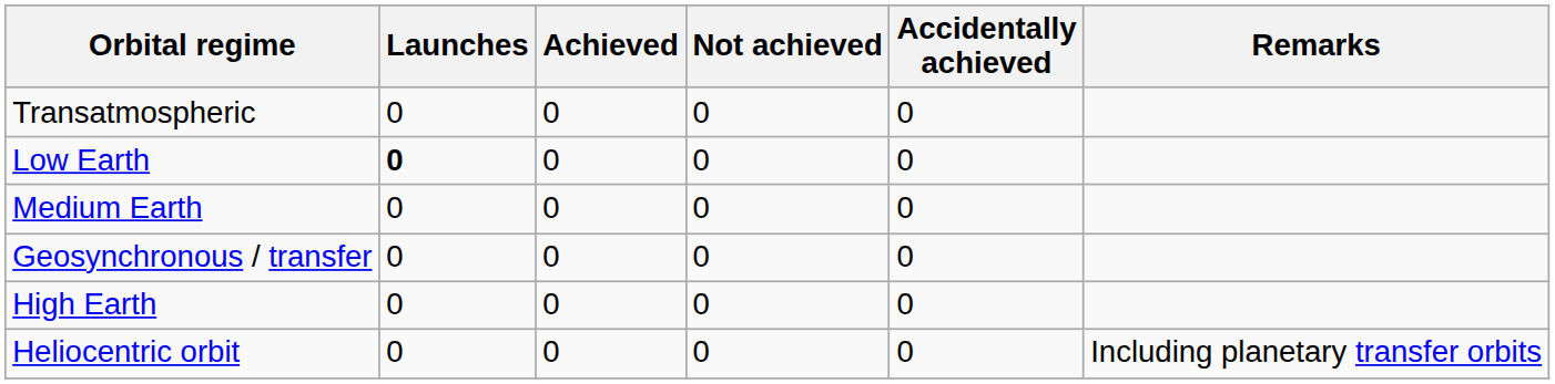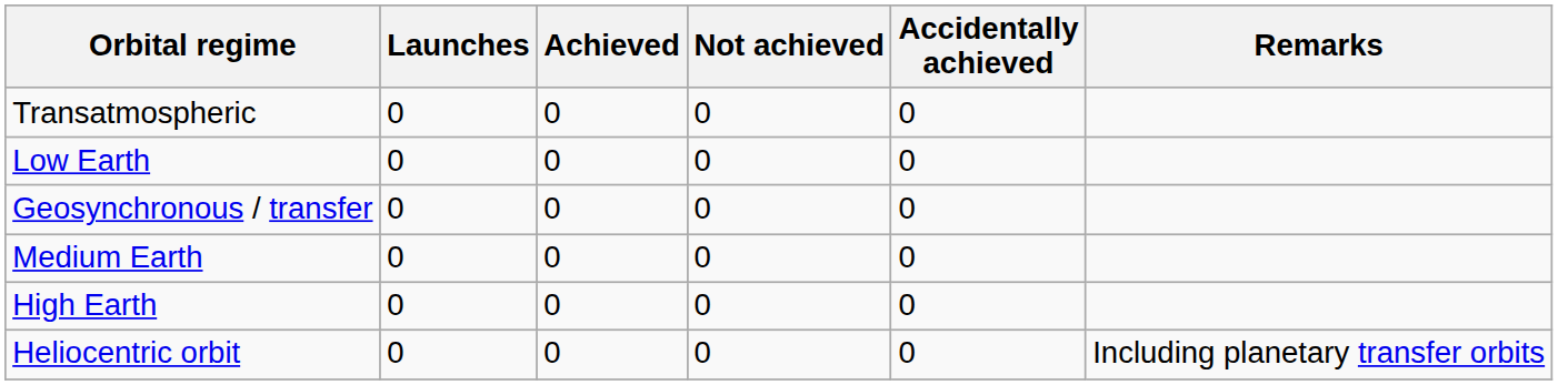 <table class="wikitable sortable">
 <tr>
 <th>Orbital regime</th>
 <th>Launches</th>
 <th>Achieved</th>
 <th>Not achieved</th>
 <th>Accidentally <br> achieved</th>
 <th>Remarks</th>
 </tr>
 <tr>
 <td>Transatmospheric</td>
 <td>0</td>
 <td>0</td>
 <td>0</td>
 <td>0</td>
 <td></td>
 </tr>
 <tr>
 <td><a href='#'>Low Earth</a></td>
-<td><strong>0</strong></td>
-<td>0</td>
-<td>0</td>
-<td>0</td>
-<td></td>
-</tr>
-<tr>
-<td><a href='#'>Medium Earth</a></td>
 <td>0</td>
 <td>0</td>
 <td>0</td>
 <td>0</td>
 <td></td>
 </tr>
 <tr>
 <td><a href='#'>Geosynchronous</a> / <a href='#'>transfer</a></td>
+<td>0</td>
+<td>0</td>
+<td>0</td>
+<td>0</td>
+<td></td>
+</tr>
+<tr>
+<td><a href='#'>Medium Earth</a></td>
 <td>0</td>
 <td>0</td>
 <td>0</td>
 <td>0</td>
 <td></td>
 </tr>
 <tr>
 <td><a href='#'>High Earth</a></td>
 <td>0</td>
 <td>0</td>
 <td>0</td>
 <td>0</td>
 <td></td>
 </tr>
 <tr>
 <td><a href='#'>Heliocentric orbit</a></td>
 <td>0</td>
 <td>0</td>
 <td>0</td>
 <td>0</td>
 <td>Including planetary <a href='#'>transfer orbits</a></td>
 </tr>
 </table>
